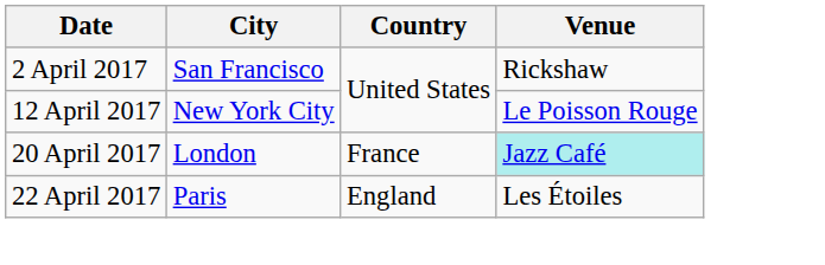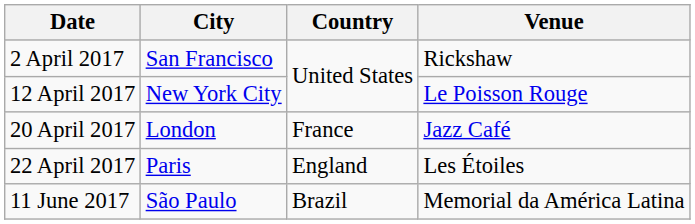 <table class="wikitable">
 <tr>
 <th>Date</th>
 <th>City</th>
 <th>Country</th>
 <th>Venue</th>
 </tr>
 <tr>
 <td>2 April 2017</td>
 <td><a href='#'>San Francisco</a></td>
 <td rowspan="2">United States</td>
 <td>Rickshaw</td>
 </tr>
 <tr>
 <td>12 April 2017</td>
 <td><a href='#'>New York City</a></td>
 <td><a href='#'>Le Poisson Rouge</a></td>
 </tr>
 <tr>
 <td>20 April 2017</td>
 <td><a href='#'>London</a></td>
 <td>France</td>
-<td style="background: paleturquoise;"><a href='#'>Jazz Café</a></td>
+<td><a href='#'>Jazz Café</a></td>
 </tr>
 <tr>
 <td>22 April 2017</td>
 <td><a href='#'>Paris</a></td>
 <td>England</td>
 <td>Les Étoiles</td>
 </tr>
+<tr>
+<td>11 June 2017</td>
+<td><a href='#'>São Paulo</a></td>
+<td>Brazil</td>
+<td>Memorial da América Latina</td>
+</tr>
 </table>
